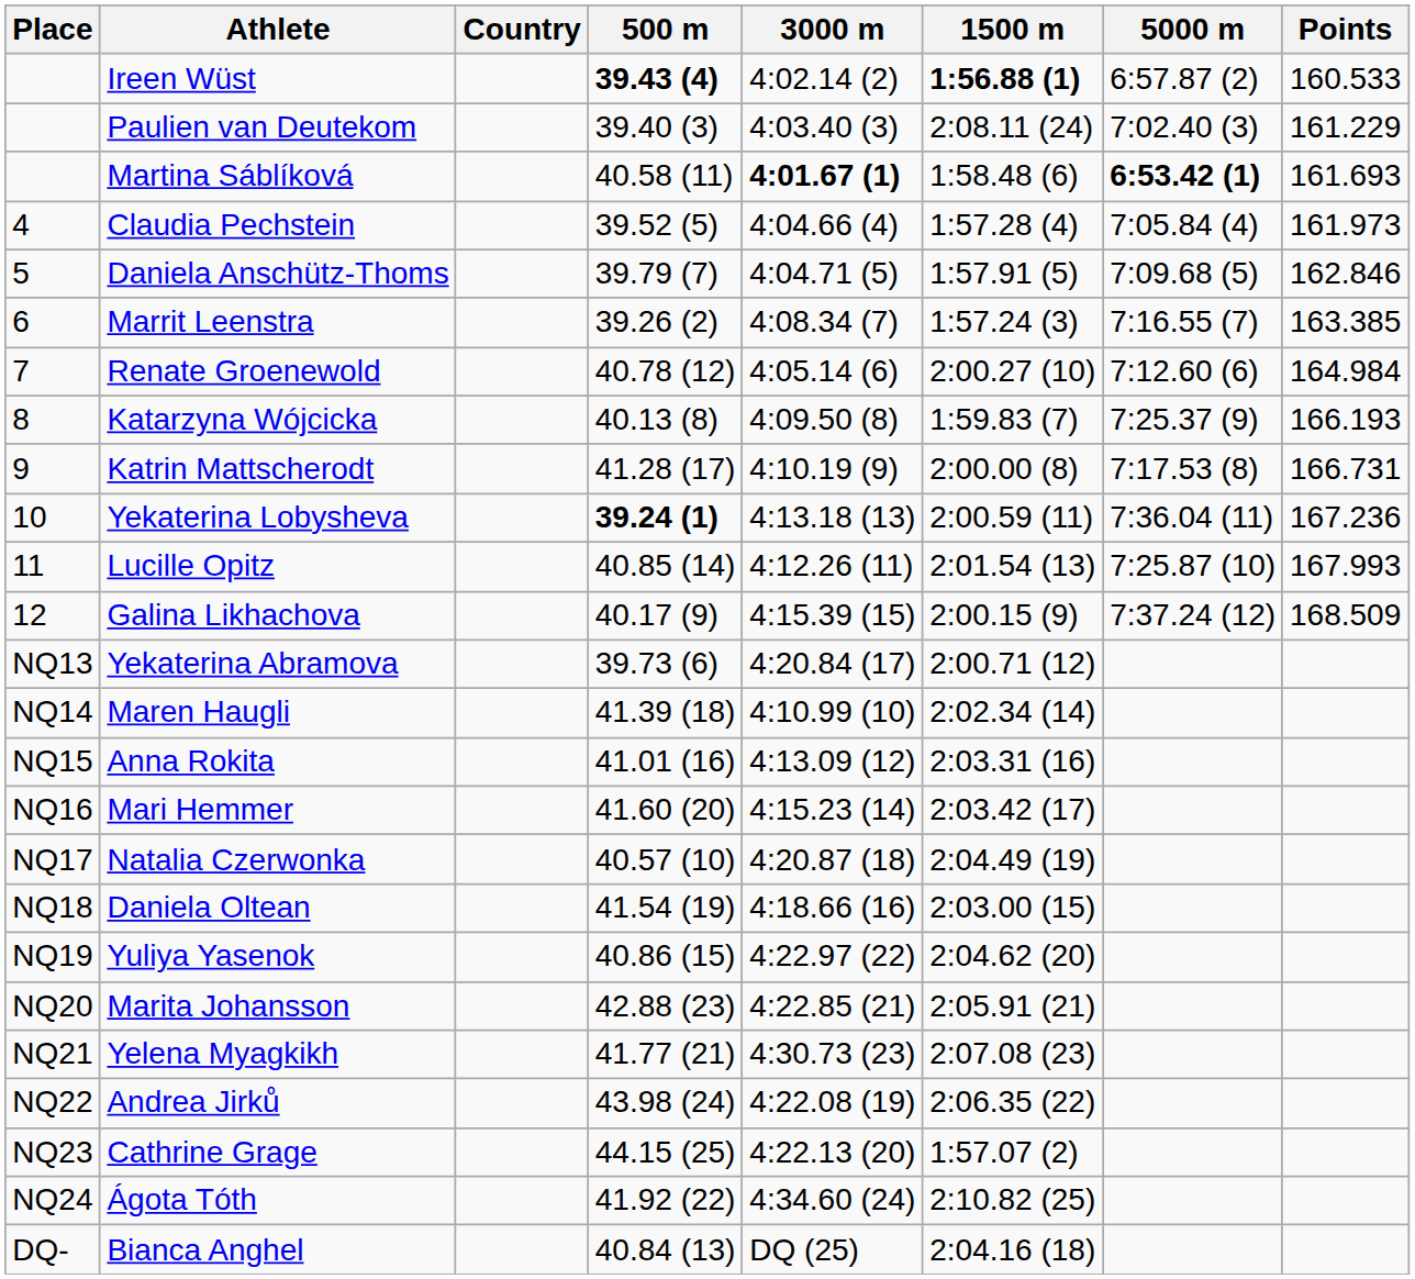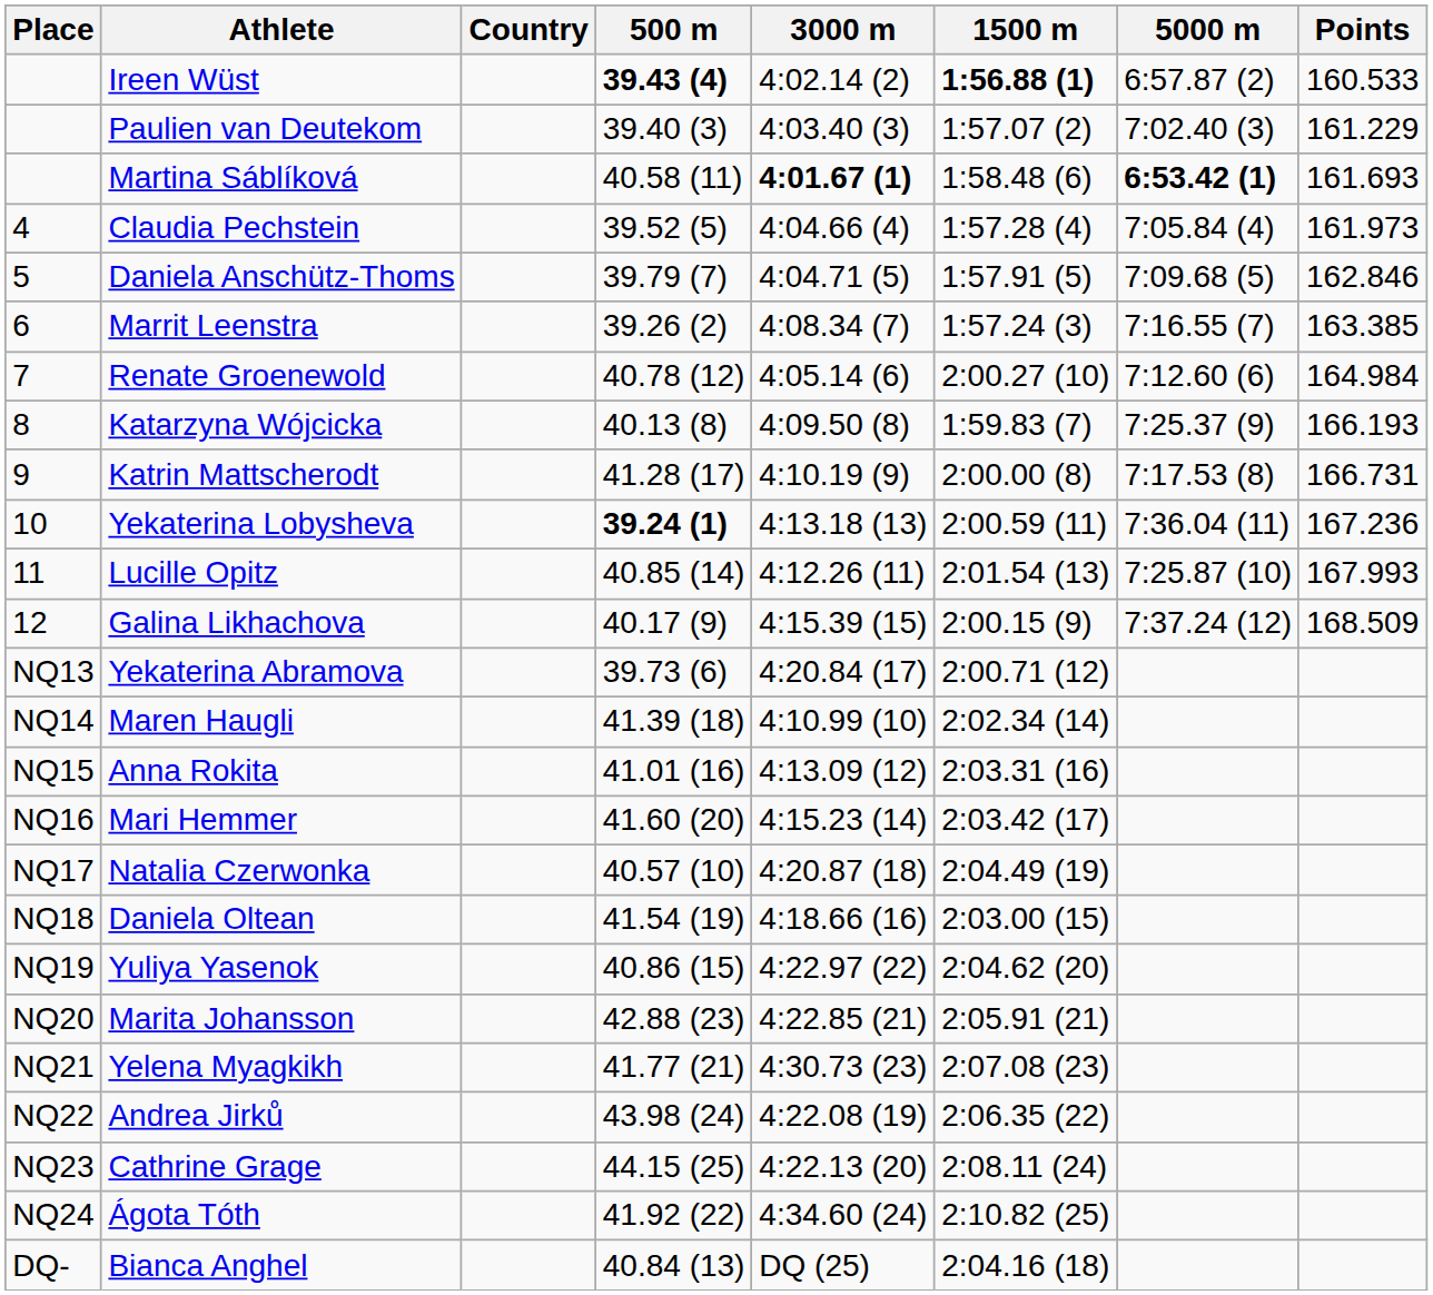 <table class="wikitable">
 <tr>
 <th>Place</th>
 <th>Athlete</th>
 <th>Country</th>
 <th>500 m</th>
 <th>3000 m</th>
 <th>1500 m</th>
 <th>5000 m</th>
 <th>Points</th>
 </tr>
 <tr>
 <td></td>
 <td><a href='#'>Ireen Wüst</a></td>
 <td></td>
 <td><strong>39.43 (4)</strong></td>
 <td>4:02.14 (2)</td>
 <td><strong>1:56.88 (1)</strong></td>
 <td>6:57.87 (2)</td>
 <td>160.533</td>
 </tr>
 <tr>
 <td></td>
 <td><a href='#'>Paulien van Deutekom</a></td>
 <td></td>
 <td>39.40 (3)</td>
 <td>4:03.40 (3)</td>
-<td>2:08.11 (24)</td>
+<td>1:57.07 (2)</td>
 <td>7:02.40 (3)</td>
 <td>161.229</td>
 </tr>
 <tr>
 <td></td>
 <td><a href='#'>Martina Sáblíková</a></td>
 <td></td>
 <td>40.58 (11)</td>
 <td><strong>4:01.67 (1)</strong></td>
 <td>1:58.48 (6)</td>
 <td><strong>6:53.42 (1)</strong></td>
 <td>161.693</td>
 </tr>
 <tr>
 <td>4</td>
 <td><a href='#'>Claudia Pechstein</a></td>
 <td></td>
 <td>39.52 (5)</td>
 <td>4:04.66 (4)</td>
 <td>1:57.28 (4)</td>
 <td>7:05.84 (4)</td>
 <td>161.973</td>
 </tr>
 <tr>
 <td>5</td>
 <td><a href='#'>Daniela Anschütz-Thoms</a></td>
 <td></td>
 <td>39.79 (7)</td>
 <td>4:04.71 (5)</td>
 <td>1:57.91 (5)</td>
 <td>7:09.68 (5)</td>
 <td>162.846</td>
 </tr>
 <tr>
 <td>6</td>
 <td><a href='#'>Marrit Leenstra</a></td>
 <td></td>
 <td>39.26 (2)</td>
 <td>4:08.34 (7)</td>
 <td>1:57.24 (3)</td>
 <td>7:16.55 (7)</td>
 <td>163.385</td>
 </tr>
 <tr>
 <td>7</td>
 <td><a href='#'>Renate Groenewold</a></td>
 <td></td>
 <td>40.78 (12)</td>
 <td>4:05.14 (6)</td>
 <td>2:00.27 (10)</td>
 <td>7:12.60 (6)</td>
 <td>164.984</td>
 </tr>
 <tr>
 <td>8</td>
 <td><a href='#'>Katarzyna Wójcicka</a></td>
 <td></td>
 <td>40.13 (8)</td>
 <td>4:09.50 (8)</td>
 <td>1:59.83 (7)</td>
 <td>7:25.37 (9)</td>
 <td>166.193</td>
 </tr>
 <tr>
 <td>9</td>
 <td><a href='#'>Katrin Mattscherodt</a></td>
 <td></td>
 <td>41.28 (17)</td>
 <td>4:10.19 (9)</td>
 <td>2:00.00 (8)</td>
 <td>7:17.53 (8)</td>
 <td>166.731</td>
 </tr>
 <tr>
 <td>10</td>
 <td><a href='#'>Yekaterina Lobysheva</a></td>
 <td></td>
 <td><strong>39.24 (1)</strong></td>
 <td>4:13.18 (13)</td>
 <td>2:00.59 (11)</td>
 <td>7:36.04 (11)</td>
 <td>167.236</td>
 </tr>
 <tr>
 <td>11</td>
 <td><a href='#'>Lucille Opitz</a></td>
 <td></td>
 <td>40.85 (14)</td>
 <td>4:12.26 (11)</td>
 <td>2:01.54 (13)</td>
 <td>7:25.87 (10)</td>
 <td>167.993</td>
 </tr>
 <tr>
 <td>12</td>
 <td><a href='#'>Galina Likhachova</a></td>
 <td></td>
 <td>40.17 (9)</td>
 <td>4:15.39 (15)</td>
 <td>2:00.15 (9)</td>
 <td>7:37.24 (12)</td>
 <td>168.509</td>
 </tr>
 <tr>
 <td>NQ13</td>
 <td><a href='#'>Yekaterina Abramova</a></td>
 <td></td>
 <td>39.73 (6)</td>
 <td>4:20.84 (17)</td>
 <td>2:00.71 (12)</td>
 <td></td>
 <td></td>
 </tr>
 <tr>
 <td>NQ14</td>
 <td><a href='#'>Maren Haugli</a></td>
 <td></td>
 <td>41.39 (18)</td>
 <td>4:10.99 (10)</td>
 <td>2:02.34 (14)</td>
 <td></td>
 <td></td>
 </tr>
 <tr>
 <td>NQ15</td>
 <td><a href='#'>Anna Rokita</a></td>
 <td></td>
 <td>41.01 (16)</td>
 <td>4:13.09 (12)</td>
 <td>2:03.31 (16)</td>
 <td></td>
 <td></td>
 </tr>
 <tr>
 <td>NQ16</td>
 <td><a href='#'>Mari Hemmer</a></td>
 <td></td>
 <td>41.60 (20)</td>
 <td>4:15.23 (14)</td>
 <td>2:03.42 (17)</td>
 <td></td>
 <td></td>
 </tr>
 <tr>
 <td>NQ17</td>
 <td><a href='#'>Natalia Czerwonka</a></td>
 <td></td>
 <td>40.57 (10)</td>
 <td>4:20.87 (18)</td>
 <td>2:04.49 (19)</td>
 <td></td>
 <td></td>
 </tr>
 <tr>
 <td>NQ18</td>
 <td><a href='#'>Daniela Oltean</a></td>
 <td></td>
 <td>41.54 (19)</td>
 <td>4:18.66 (16)</td>
 <td>2:03.00 (15)</td>
 <td></td>
 <td></td>
 </tr>
 <tr>
 <td>NQ19</td>
 <td><a href='#'>Yuliya Yasenok</a></td>
 <td></td>
 <td>40.86 (15)</td>
 <td>4:22.97 (22)</td>
 <td>2:04.62 (20)</td>
 <td></td>
 <td></td>
 </tr>
 <tr>
 <td>NQ20</td>
 <td><a href='#'>Marita Johansson</a></td>
 <td></td>
 <td>42.88 (23)</td>
 <td>4:22.85 (21)</td>
 <td>2:05.91 (21)</td>
 <td></td>
 <td></td>
 </tr>
 <tr>
 <td>NQ21</td>
 <td><a href='#'>Yelena Myagkikh</a></td>
 <td></td>
 <td>41.77 (21)</td>
 <td>4:30.73 (23)</td>
 <td>2:07.08 (23)</td>
 <td></td>
 <td></td>
 </tr>
 <tr>
 <td>NQ22</td>
 <td><a href='#'>Andrea Jirků</a></td>
 <td></td>
 <td>43.98 (24)</td>
 <td>4:22.08 (19)</td>
 <td>2:06.35 (22)</td>
 <td></td>
 <td></td>
 </tr>
 <tr>
 <td>NQ23</td>
 <td><a href='#'>Cathrine Grage</a></td>
 <td></td>
 <td>44.15 (25)</td>
 <td>4:22.13 (20)</td>
-<td>1:57.07 (2)</td>
+<td>2:08.11 (24)</td>
 <td></td>
 <td></td>
 </tr>
 <tr>
 <td>NQ24</td>
 <td><a href='#'>Ágota Tóth</a></td>
 <td></td>
 <td>41.92 (22)</td>
 <td>4:34.60 (24)</td>
 <td>2:10.82 (25)</td>
 <td></td>
 <td></td>
 </tr>
 <tr>
 <td>DQ-</td>
 <td><a href='#'>Bianca Anghel</a></td>
 <td></td>
 <td>40.84 (13)</td>
 <td>DQ (25)</td>
 <td>2:04.16 (18)</td>
 <td></td>
 <td></td>
 </tr>
 </table>
